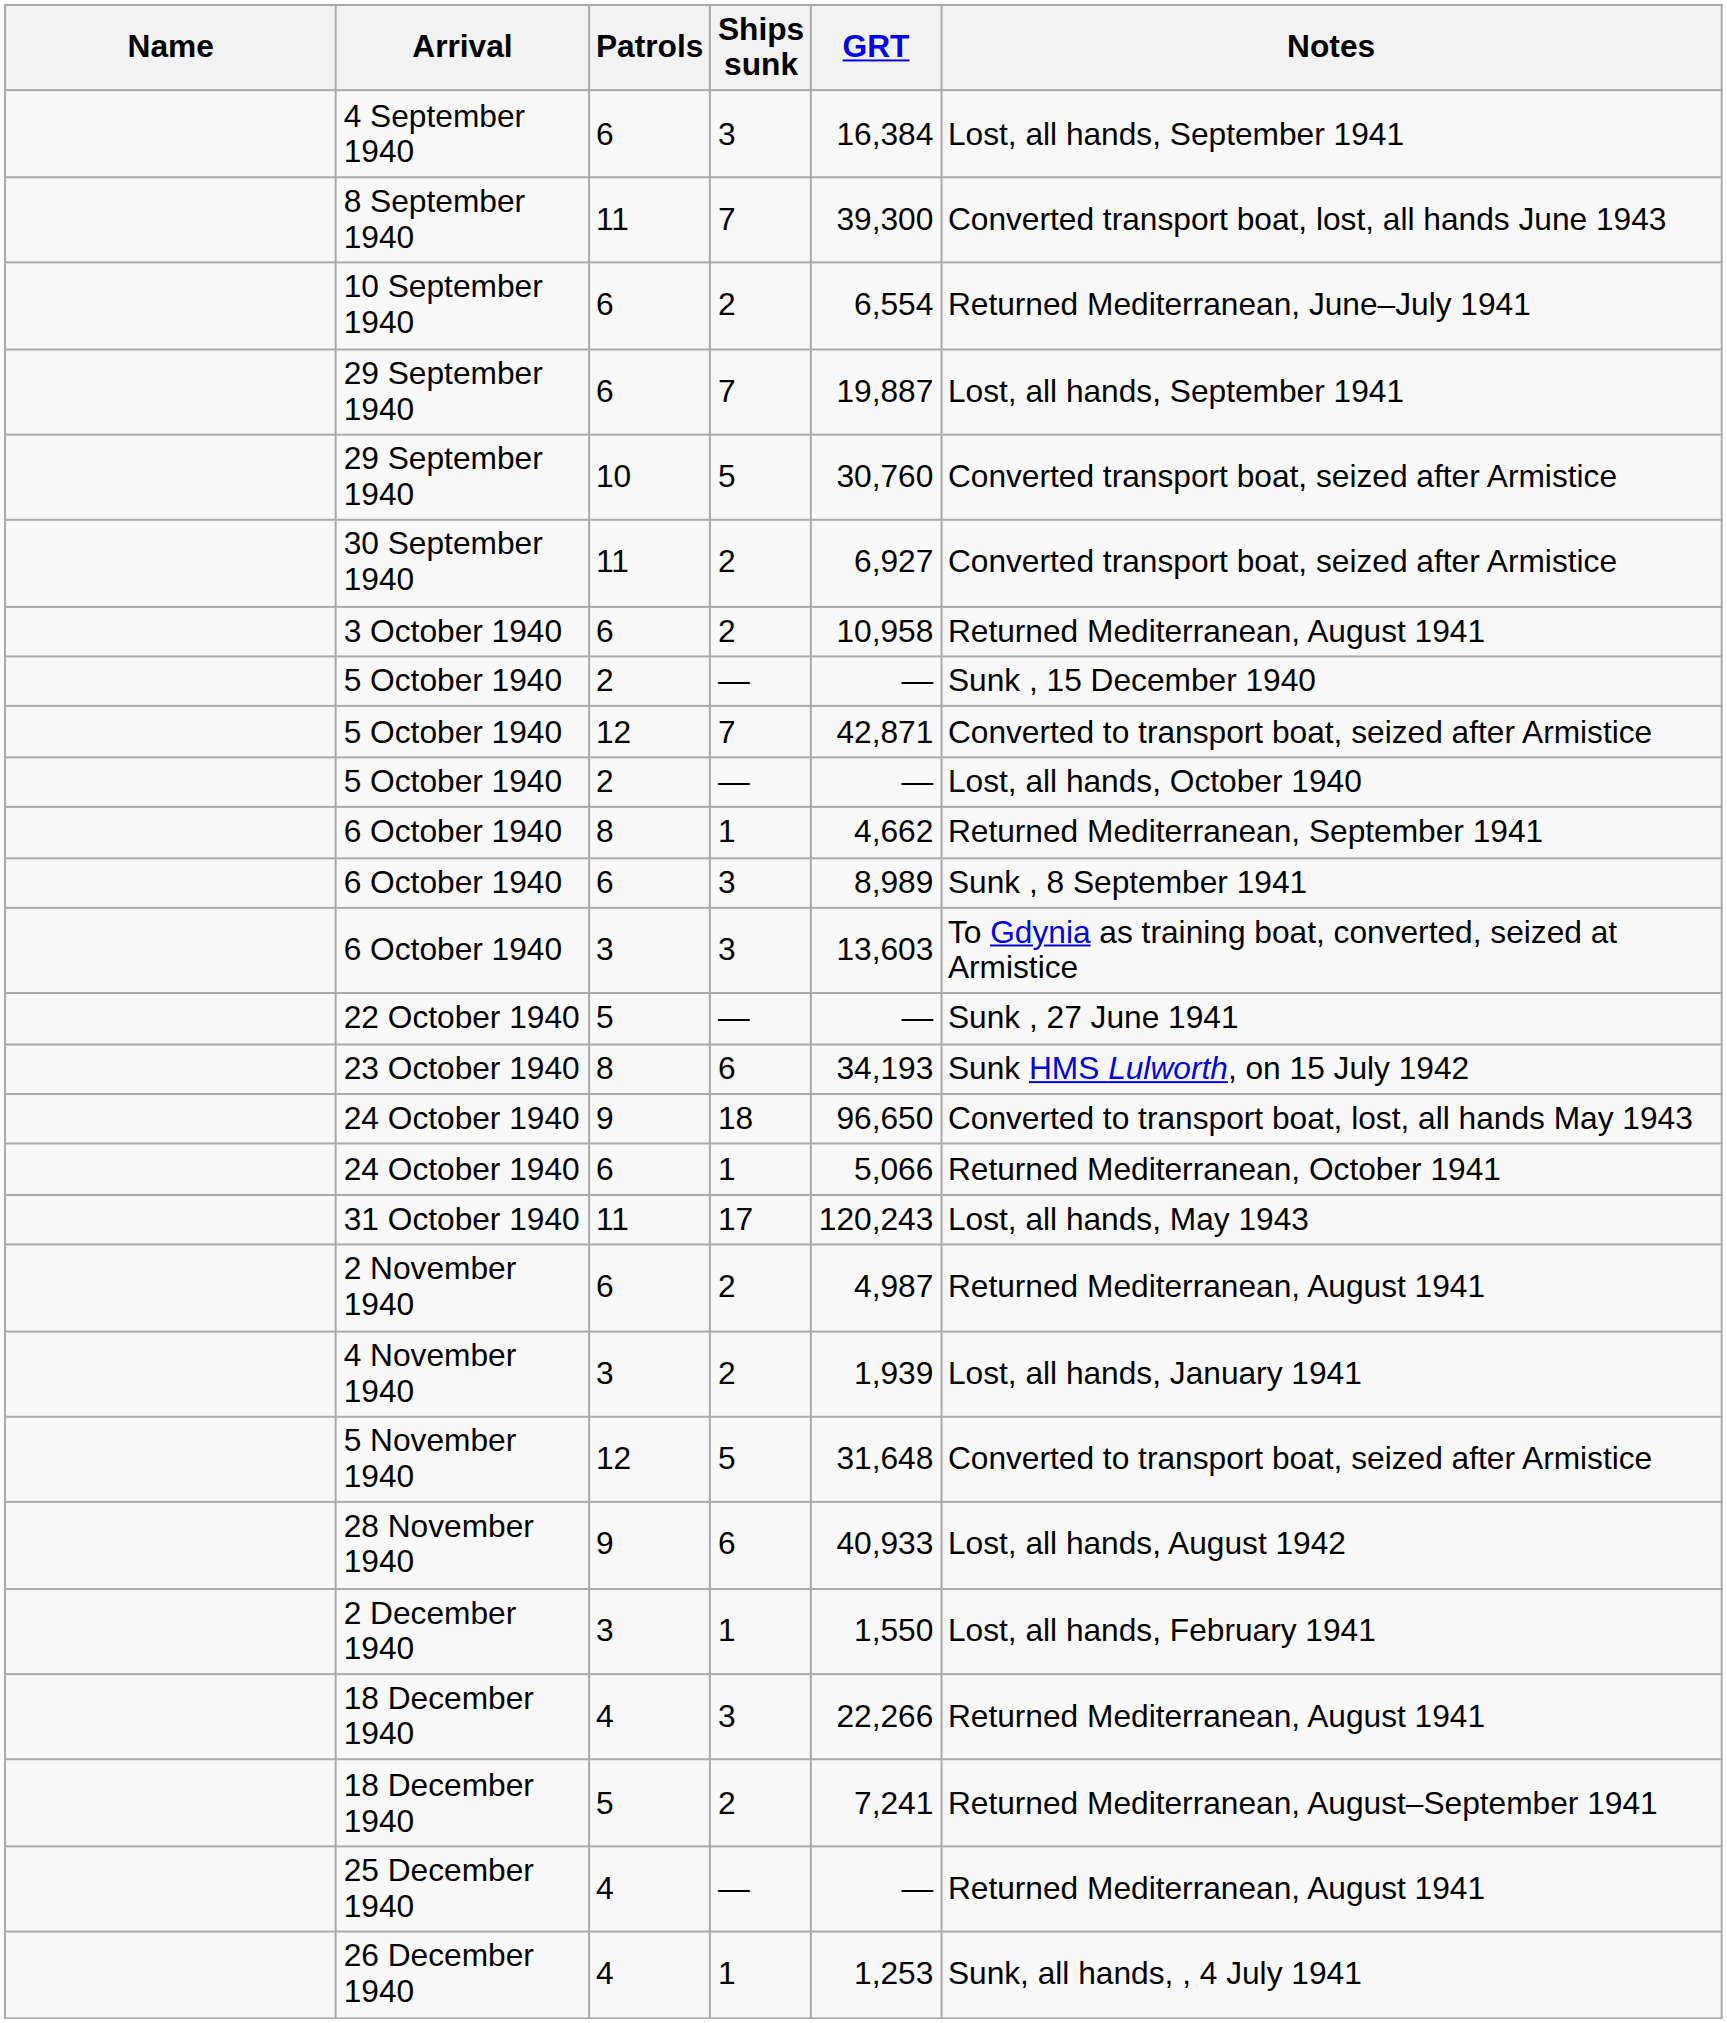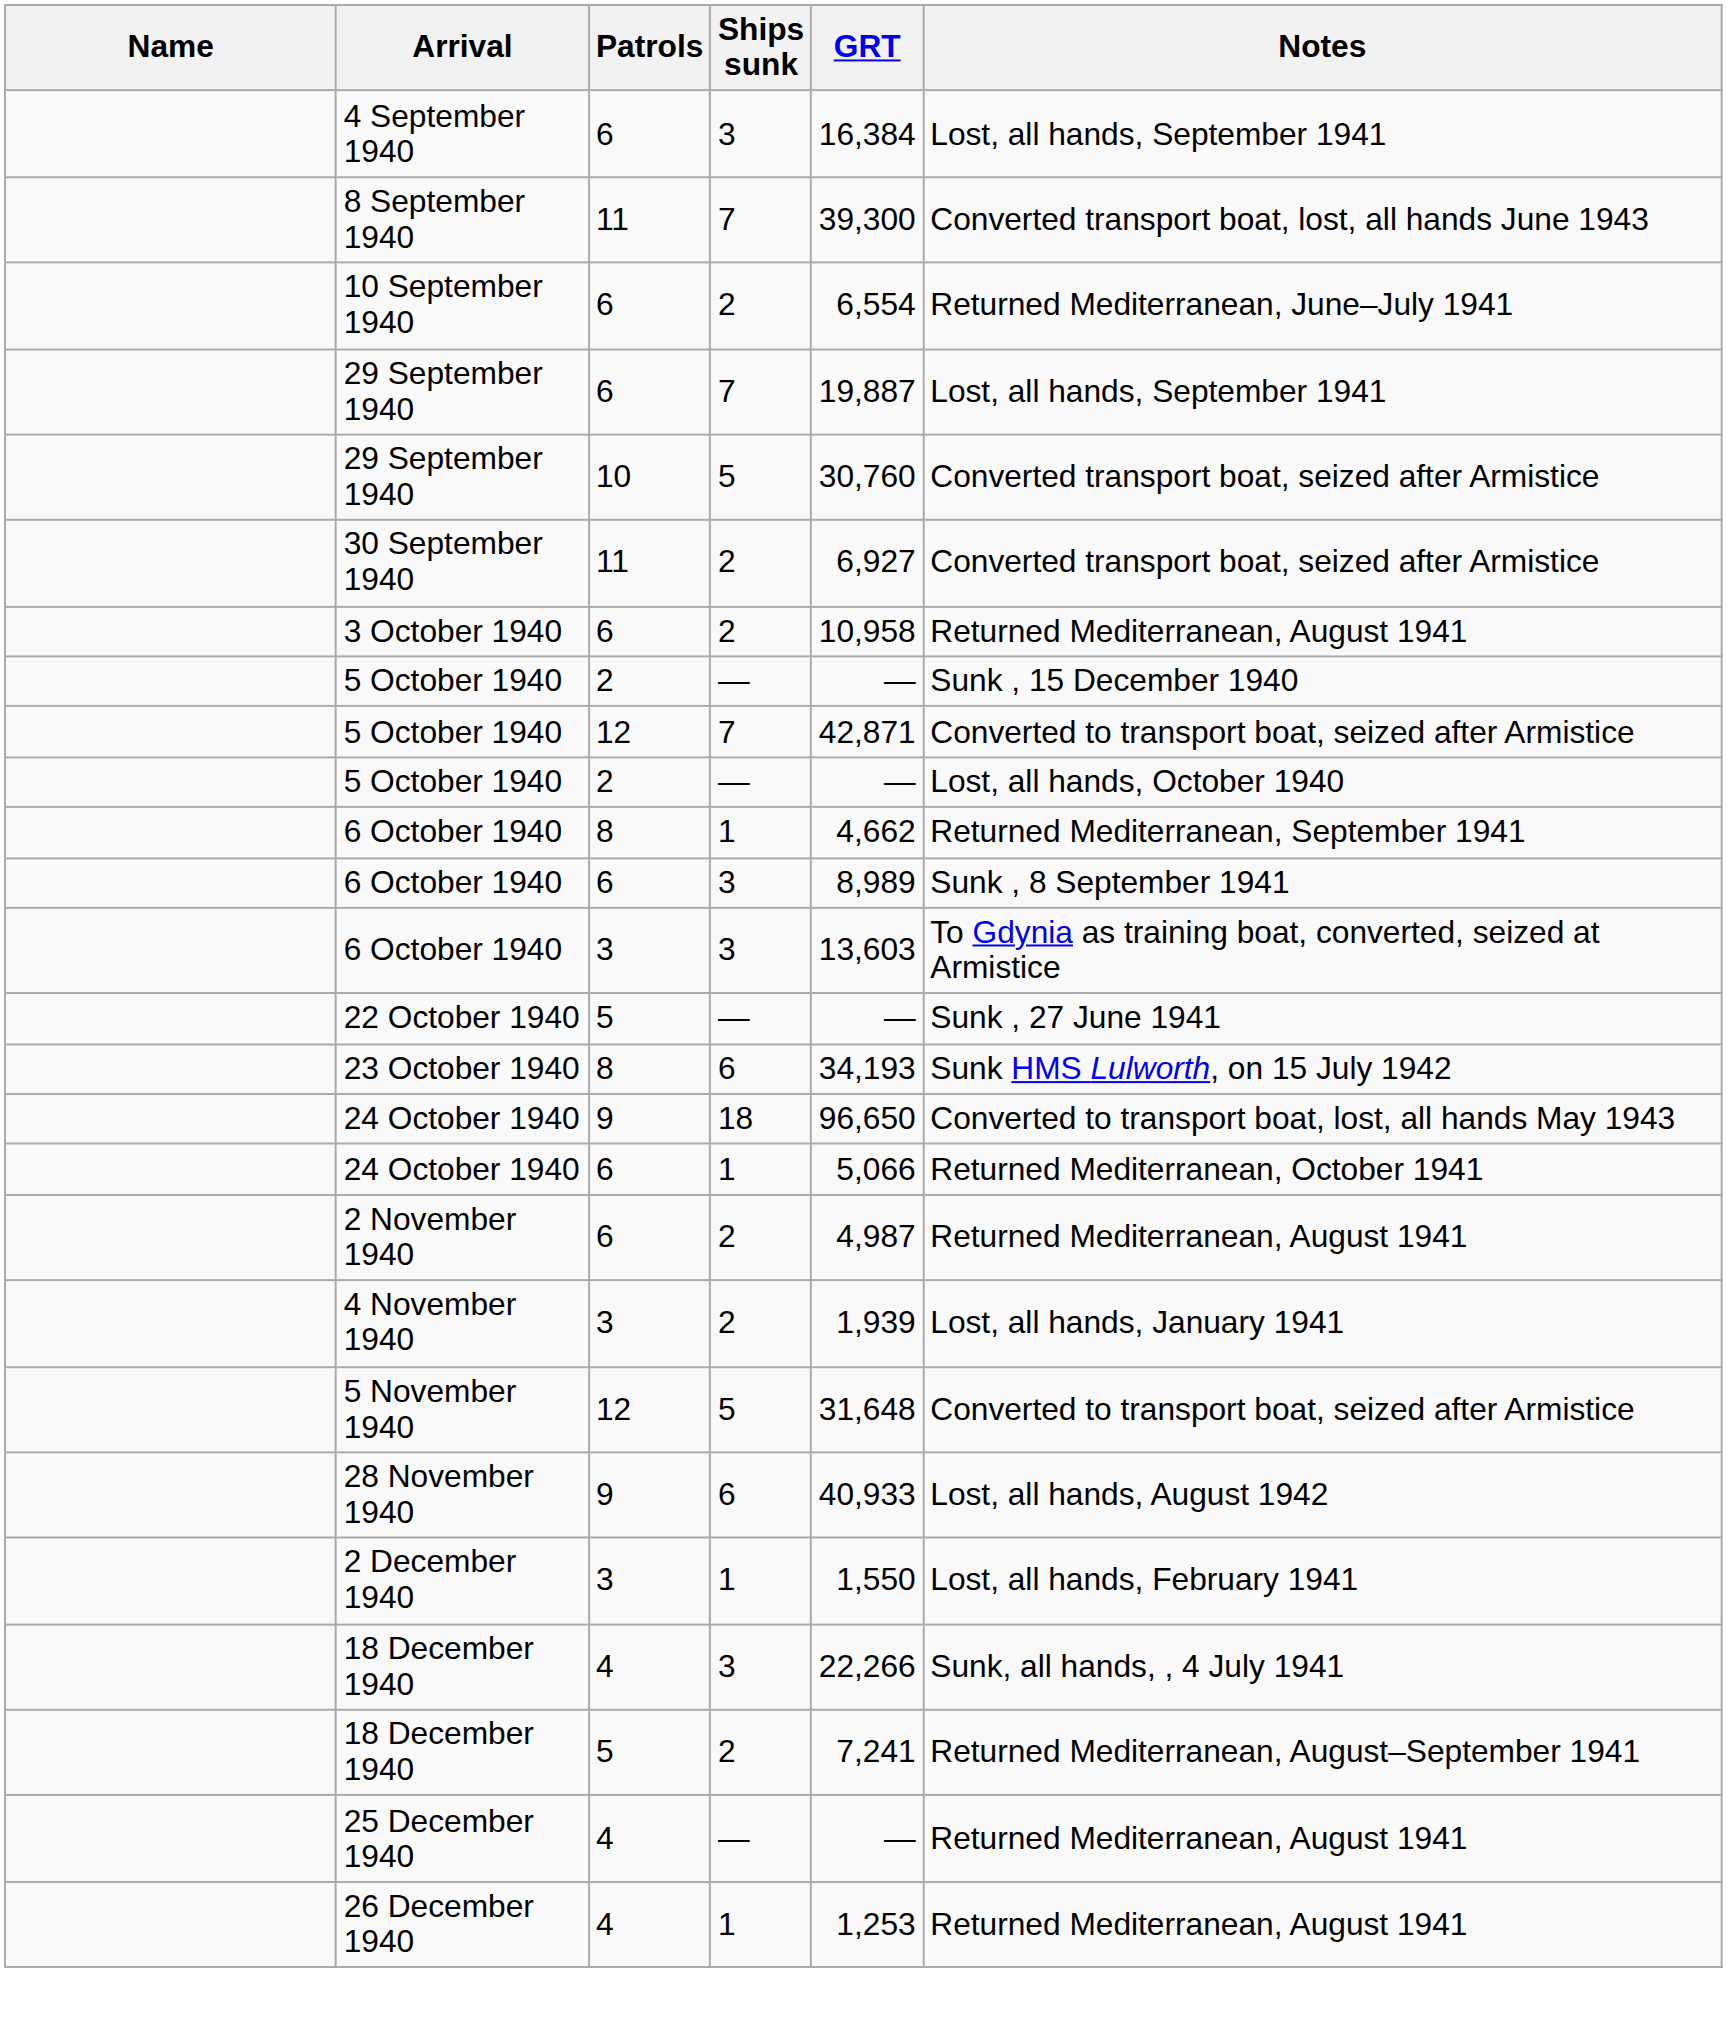 <table class="wikitable">
 <tr>
 </tr>
 <tr>
 <th scope="col" width="160px">Name</th>
 <th scope="col" width="120px">Arrival</th>
 <th scope="col" width="40px">Patrols</th>
 <th scope="col" width="40px">Ships<br>sunk</th>
 <th scope="col" width="15px"><a href='#'>GRT</a></th>
 <th>Notes</th>
 </tr>
 <tr>
 <td></td>
 <td>4 September 1940</td>
 <td>6</td>
 <td>3</td>
 <td align="right">16,384</td>
 <td>Lost, all hands, September 1941</td>
 </tr>
 <tr>
 <td></td>
 <td>8 September 1940</td>
 <td>11</td>
 <td>7</td>
 <td align="right">39,300</td>
 <td>Converted transport boat, lost, all hands June 1943</td>
 </tr>
 <tr>
 <td></td>
 <td>10 September 1940</td>
 <td>6</td>
 <td>2</td>
 <td align="right">6,554</td>
 <td>Returned Mediterranean, June–July 1941</td>
 </tr>
 <tr>
 <td></td>
 <td>29 September 1940</td>
 <td>6</td>
 <td>7</td>
 <td align="right">19,887</td>
 <td>Lost, all hands, September 1941</td>
 </tr>
 <tr>
 <td></td>
 <td>29 September 1940</td>
 <td>10</td>
 <td>5</td>
 <td align="right">30,760</td>
 <td>Converted transport boat, seized after Armistice</td>
 </tr>
 <tr>
 <td></td>
 <td>30 September 1940</td>
 <td>11</td>
 <td>2</td>
 <td align="right">6,927</td>
 <td>Converted transport boat, seized after Armistice</td>
 </tr>
 <tr>
 <td></td>
 <td>3 October 1940</td>
 <td>6</td>
 <td>2</td>
 <td align="right">10,958</td>
 <td>Returned Mediterranean, August 1941</td>
 </tr>
 <tr>
 <td></td>
 <td>5 October 1940</td>
 <td>2</td>
 <td>—</td>
 <td align="right">—</td>
 <td>Sunk , 15 December 1940</td>
 </tr>
 <tr>
 <td></td>
 <td>5 October 1940</td>
 <td>12</td>
 <td>7</td>
 <td align="right">42,871</td>
 <td>Converted to transport boat, seized after Armistice</td>
 </tr>
 <tr>
 <td></td>
 <td>5 October 1940</td>
 <td>2</td>
 <td>—</td>
 <td align="right">—</td>
 <td>Lost, all hands, October 1940</td>
 </tr>
 <tr>
 <td></td>
 <td>6 October 1940</td>
 <td>8</td>
 <td>1</td>
 <td align="right">4,662</td>
 <td>Returned Mediterranean, September 1941</td>
 </tr>
 <tr>
 <td></td>
 <td>6 October 1940</td>
 <td>6</td>
 <td>3</td>
 <td align="right">8,989</td>
 <td>Sunk , 8 September 1941</td>
 </tr>
 <tr>
 <td></td>
 <td>6 October 1940</td>
 <td>3</td>
 <td>3</td>
 <td align="right">13,603</td>
 <td>To <a href='#'>Gdynia</a> as training boat, converted, seized at Armistice</td>
 </tr>
 <tr>
 <td></td>
 <td>22 October 1940</td>
 <td>5</td>
 <td>—</td>
 <td align="right">—</td>
 <td>Sunk , 27 June 1941</td>
 </tr>
 <tr>
 <td></td>
 <td>23 October 1940</td>
 <td>8</td>
 <td>6</td>
 <td align="right">34,193</td>
 <td>Sunk <a href='#'>HMS <em>Lulworth</em></a>, on 15 July 1942</td>
 </tr>
 <tr>
 <td></td>
 <td>24 October 1940</td>
 <td>9</td>
 <td>18</td>
 <td align="right">96,650</td>
 <td>Converted to transport boat, lost, all hands May 1943</td>
 </tr>
 <tr>
 <td></td>
 <td>24 October 1940</td>
 <td>6</td>
 <td>1</td>
 <td align="right">5,066</td>
 <td>Returned Mediterranean, October 1941</td>
 </tr>
 <tr>
 <td></td>
-<td>31 October 1940</td>
-<td>11</td>
-<td>17</td>
-<td align="right">120,243</td>
-<td>Lost, all hands, May 1943</td>
-</tr>
-<tr>
-<td></td>
 <td>2 November 1940</td>
 <td>6</td>
 <td>2</td>
 <td align="right">4,987</td>
 <td>Returned Mediterranean, August 1941</td>
 </tr>
 <tr>
 <td></td>
 <td>4 November 1940</td>
 <td>3</td>
 <td>2</td>
 <td align="right">1,939</td>
 <td>Lost, all hands, January 1941</td>
 </tr>
 <tr>
 <td></td>
 <td>5 November 1940</td>
 <td>12</td>
 <td>5</td>
 <td align="right">31,648</td>
 <td>Converted to transport boat, seized after Armistice</td>
 </tr>
 <tr>
 <td></td>
 <td>28 November 1940</td>
 <td>9</td>
 <td>6</td>
 <td align="right">40,933</td>
 <td>Lost, all hands, August 1942</td>
 </tr>
 <tr>
 <td></td>
 <td>2 December 1940</td>
 <td>3</td>
 <td>1</td>
 <td align="right">1,550</td>
 <td>Lost, all hands, February 1941</td>
 </tr>
 <tr>
 <td></td>
 <td>18 December 1940</td>
 <td>4</td>
 <td>3</td>
 <td align="right">22,266</td>
-<td>Returned Mediterranean, August 1941</td>
+<td>Sunk, all hands, , 4 July 1941</td>
 </tr>
 <tr>
 <td></td>
 <td>18 December 1940</td>
 <td>5</td>
 <td>2</td>
 <td align="right">7,241</td>
 <td>Returned Mediterranean, August–September 1941</td>
 </tr>
 <tr>
 <td></td>
 <td>25 December 1940</td>
 <td>4</td>
 <td>—</td>
 <td align="right">—</td>
 <td>Returned Mediterranean, August 1941</td>
 </tr>
 <tr>
 <td></td>
 <td>26 December 1940</td>
 <td>4</td>
 <td>1</td>
 <td align="right">1,253</td>
-<td>Sunk, all hands, , 4 July 1941</td>
+<td>Returned Mediterranean, August 1941</td>
 </tr>
 <tr>
 </tr>
 </table>
